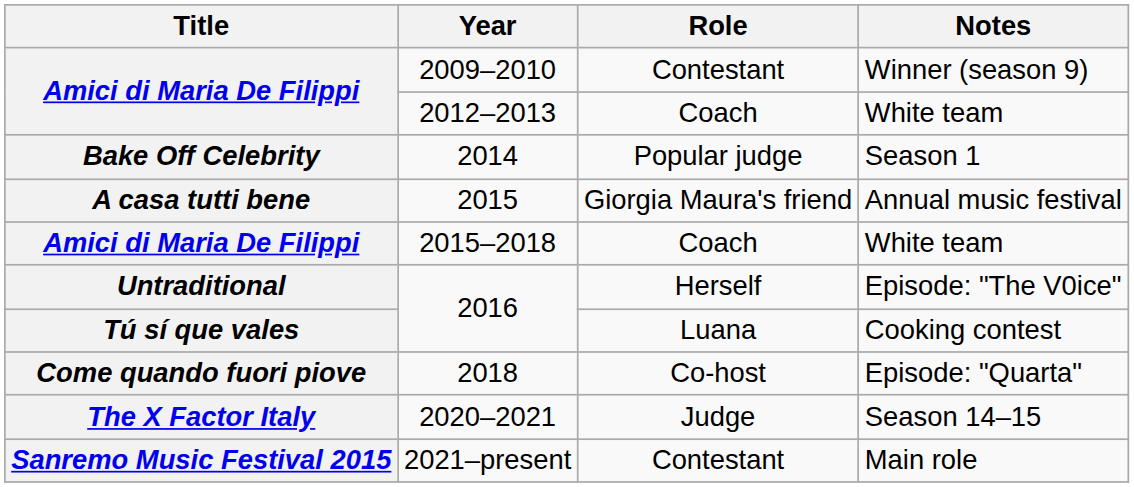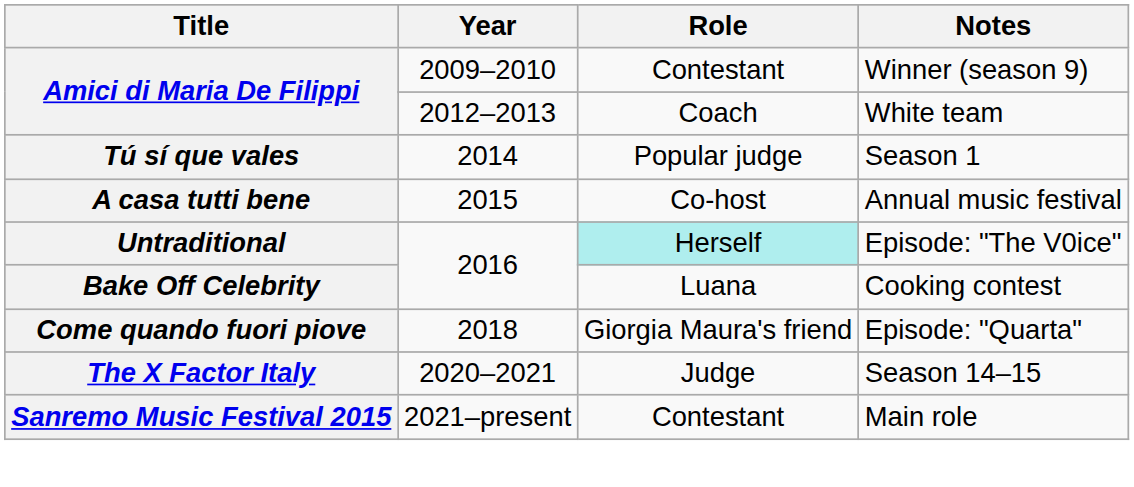 <table class="wikitable plainrowheaders" style="text-align:center;">
 <tr>
 <th>Title</th>
 <th>Year</th>
 <th>Role</th>
 <th>Notes</th>
 </tr>
 <tr>
 <th scope="row" rowspan="2"><em><a href='#'>Amici di Maria De Filippi</a></em></th>
 <td>2009–2010</td>
 <td>Contestant</td>
 <td style="text-align:left">Winner (season 9)</td>
 </tr>
 <tr>
 <td>2012–2013</td>
 <td>Coach</td>
 <td style="text-align:left">White team</td>
 </tr>
 <tr>
-<th scope="row"><em>Bake Off Celebrity</em></th>
+<th scope="row"><em>Tú sí que vales</em></th>
 <td>2014</td>
 <td>Popular judge</td>
 <td style="text-align:left">Season 1</td>
 </tr>
 <tr>
 <th scope="row"><em>A casa tutti bene</em></th>
 <td>2015</td>
-<td>Giorgia Maura's friend</td>
+<td>Co-host</td>
 <td style="text-align:left">Annual music festival</td>
-</tr>
-<tr>
-<th scope="row"><em><a href='#'>Amici di Maria De Filippi</a></em></th>
-<td>2015–2018</td>
-<td>Coach</td>
-<td style="text-align:left">White team</td>
 </tr>
 <tr>
 <th scope="row"><em>Untraditional</em></th>
 <td rowspan="2">2016</td>
-<td>Herself</td>
+<td style="background: paleturquoise;">Herself</td>
 <td style="text-align:left">Episode: "The V0ice"</td>
 </tr>
 <tr>
-<th scope="row"><em>Tú sí que vales</em></th>
+<th scope="row"><em>Bake Off Celebrity</em></th>
 <td>Luana</td>
 <td style="text-align:left">Cooking contest</td>
 </tr>
 <tr>
 <th scope="row"><em>Come quando fuori piove</em></th>
 <td>2018</td>
-<td>Co-host</td>
+<td>Giorgia Maura's friend</td>
 <td style="text-align:left">Episode: "Quarta"</td>
 </tr>
 <tr>
 <th scope="row"><em><a href='#'>The X Factor Italy</a></em></th>
 <td>2020–2021</td>
 <td>Judge</td>
 <td style="text-align:left">Season 14–15</td>
 </tr>
 <tr>
 <th scope="row"><em><a href='#'>Sanremo Music Festival 2015</a></em></th>
 <td>2021–present</td>
 <td>Contestant</td>
 <td style="text-align:left">Main role</td>
 </tr>
 </table>
